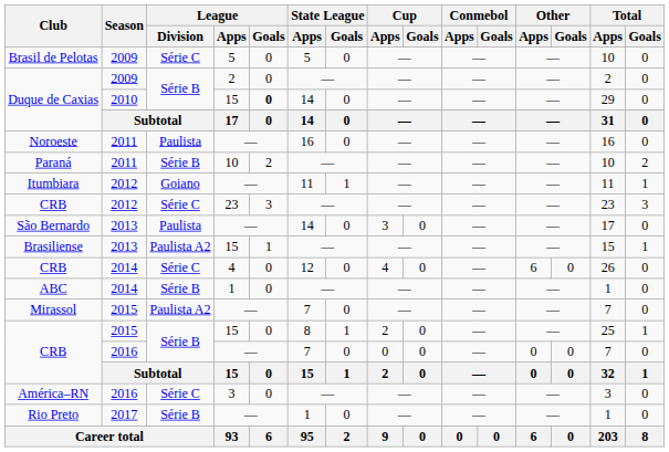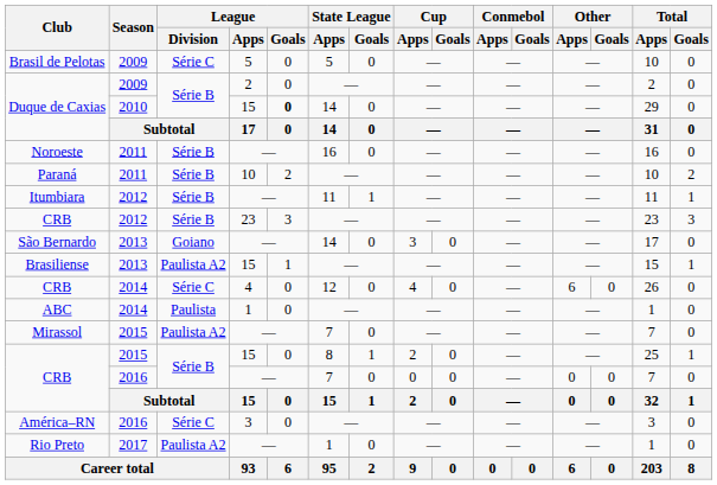 <table class="wikitable" style="text-align: center;">
 <tr>
 <th rowspan="2">Club</th>
 <th rowspan="2">Season</th>
 <th colspan="3">League</th>
 <th colspan="2">State League</th>
 <th colspan="2">Cup</th>
 <th colspan="2">Conmebol</th>
 <th colspan="2">Other</th>
 <th colspan="2">Total</th>
 </tr>
 <tr>
 <th>Division</th>
 <th>Apps</th>
 <th>Goals</th>
 <th>Apps</th>
 <th>Goals</th>
 <th>Apps</th>
 <th>Goals</th>
 <th>Apps</th>
 <th>Goals</th>
 <th>Apps</th>
 <th>Goals</th>
 <th>Apps</th>
 <th>Goals</th>
 </tr>
 <tr>
 <td valign="center"><a href='#'>Brasil de Pelotas</a></td>
 <td><a href='#'>2009</a></td>
 <td><a href='#'>Série C</a></td>
 <td>5</td>
 <td>0</td>
 <td>5</td>
 <td>0</td>
 <td colspan="2">—</td>
 <td colspan="2">—</td>
 <td colspan="2">—</td>
 <td>10</td>
 <td>0</td>
 </tr>
 <tr>
 <td rowspan=3 valign="center"><a href='#'>Duque de Caxias</a></td>
 <td><a href='#'>2009</a></td>
 <td rowspan=2><a href='#'>Série B</a></td>
 <td>2</td>
 <td>0</td>
 <td colspan="2">—</td>
 <td colspan="2">—</td>
 <td colspan="2">—</td>
 <td colspan="2">—</td>
 <td>2</td>
 <td>0</td>
 </tr>
 <tr>
 <td><a href='#'>2010</a></td>
 <td>15</td>
 <td><strong>0</strong></td>
 <td>14</td>
 <td>0</td>
 <td colspan="2">—</td>
 <td colspan="2">—</td>
 <td colspan="2">—</td>
 <td>29</td>
 <td>0</td>
 </tr>
 <tr>
 <th colspan="2"><strong>Subtotal</strong></th>
 <th>17</th>
 <th>0</th>
 <th>14</th>
 <th>0</th>
 <th colspan="2">—</th>
 <th colspan="2">—</th>
 <th colspan="2">—</th>
 <th>31</th>
 <th>0</th>
 </tr>
 <tr>
 <td valign="center"><a href='#'>Noroeste</a></td>
 <td><a href='#'>2011</a></td>
-<td><a href='#'>Paulista</a></td>
+<td><a href='#'>Série B</a></td>
 <td colspan="2">—</td>
 <td>16</td>
 <td>0</td>
 <td colspan="2">—</td>
 <td colspan="2">—</td>
 <td colspan="2">—</td>
 <td>16</td>
 <td>0</td>
 </tr>
 <tr>
 <td valign="center"><a href='#'>Paraná</a></td>
 <td><a href='#'>2011</a></td>
 <td><a href='#'>Série B</a></td>
 <td>10</td>
 <td>2</td>
 <td colspan="2">—</td>
 <td colspan="2">—</td>
 <td colspan="2">—</td>
 <td colspan="2">—</td>
 <td>10</td>
 <td>2</td>
 </tr>
 <tr>
 <td valign="center"><a href='#'>Itumbiara</a></td>
 <td><a href='#'>2012</a></td>
-<td><a href='#'>Goiano</a></td>
+<td><a href='#'>Série B</a></td>
 <td colspan="2">—</td>
 <td>11</td>
 <td>1</td>
 <td colspan="2">—</td>
 <td colspan="2">—</td>
 <td colspan="2">—</td>
 <td>11</td>
 <td>1</td>
 </tr>
 <tr>
 <td valign="center"><a href='#'>CRB</a></td>
 <td><a href='#'>2012</a></td>
-<td><a href='#'>Série C</a></td>
+<td><a href='#'>Série B</a></td>
 <td>23</td>
 <td>3</td>
 <td colspan="2">—</td>
 <td colspan="2">—</td>
 <td colspan="2">—</td>
 <td colspan="2">—</td>
 <td>23</td>
 <td>3</td>
 </tr>
 <tr>
 <td valign="center"><a href='#'>São Bernardo</a></td>
 <td><a href='#'>2013</a></td>
-<td><a href='#'>Paulista</a></td>
+<td><a href='#'>Goiano</a></td>
 <td colspan="2">—</td>
 <td>14</td>
 <td>0</td>
 <td>3</td>
 <td>0</td>
 <td colspan="2">—</td>
 <td colspan="2">—</td>
 <td>17</td>
 <td>0</td>
 </tr>
 <tr>
 <td valign="center"><a href='#'>Brasiliense</a></td>
 <td><a href='#'>2013</a></td>
 <td><a href='#'>Paulista A2</a></td>
 <td>15</td>
 <td>1</td>
 <td colspan="2">—</td>
 <td colspan="2">—</td>
 <td colspan="2">—</td>
 <td colspan="2">—</td>
 <td>15</td>
 <td>1</td>
 </tr>
 <tr>
 <td valign="center"><a href='#'>CRB</a></td>
 <td><a href='#'>2014</a></td>
 <td><a href='#'>Série C</a></td>
 <td>4</td>
 <td>0</td>
 <td>12</td>
 <td>0</td>
 <td>4</td>
 <td>0</td>
 <td colspan="2">—</td>
 <td>6</td>
 <td>0</td>
 <td>26</td>
 <td>0</td>
 </tr>
 <tr>
 <td valign="center"><a href='#'>ABC</a></td>
 <td><a href='#'>2014</a></td>
-<td><a href='#'>Série B</a></td>
+<td><a href='#'>Paulista</a></td>
 <td>1</td>
 <td>0</td>
 <td colspan="2">—</td>
 <td colspan="2">—</td>
 <td colspan="2">—</td>
 <td colspan="2">—</td>
 <td>1</td>
 <td>0</td>
 </tr>
 <tr>
 <td valign="center"><a href='#'>Mirassol</a></td>
 <td><a href='#'>2015</a></td>
 <td><a href='#'>Paulista A2</a></td>
 <td colspan="2">—</td>
 <td>7</td>
 <td>0</td>
 <td colspan="2">—</td>
 <td colspan="2">—</td>
 <td colspan="2">—</td>
 <td>7</td>
 <td>0</td>
 </tr>
 <tr>
 <td rowspan=3 valign="center"><a href='#'>CRB</a></td>
 <td><a href='#'>2015</a></td>
 <td rowspan=2><a href='#'>Série B</a></td>
 <td>15</td>
 <td>0</td>
 <td>8</td>
 <td>1</td>
 <td>2</td>
 <td>0</td>
 <td colspan="2">—</td>
 <td colspan="2">—</td>
 <td>25</td>
 <td>1</td>
 </tr>
 <tr>
 <td><a href='#'>2016</a></td>
 <td colspan="2">—</td>
 <td>7</td>
 <td>0</td>
 <td>0</td>
 <td>0</td>
 <td colspan="2">—</td>
 <td>0</td>
 <td>0</td>
 <td>7</td>
 <td>0</td>
 </tr>
 <tr>
 <th colspan="2"><strong>Subtotal</strong></th>
 <th>15</th>
 <th>0</th>
 <th>15</th>
 <th>1</th>
 <th>2</th>
 <th>0</th>
 <th colspan="2">—</th>
 <th>0</th>
 <th>0</th>
 <th>32</th>
 <th>1</th>
 </tr>
 <tr>
 <td valign="center"><a href='#'>América–RN</a></td>
 <td><a href='#'>2016</a></td>
 <td><a href='#'>Série C</a></td>
 <td>3</td>
 <td>0</td>
 <td colspan="2">—</td>
 <td colspan="2">—</td>
 <td colspan="2">—</td>
 <td colspan="2">—</td>
 <td>3</td>
 <td>0</td>
 </tr>
 <tr>
 <td valign="center"><a href='#'>Rio Preto</a></td>
 <td><a href='#'>2017</a></td>
-<td><a href='#'>Série B</a></td>
+<td><a href='#'>Paulista A2</a></td>
 <td colspan="2">—</td>
 <td>1</td>
 <td>0</td>
 <td colspan="2">—</td>
 <td colspan="2">—</td>
 <td colspan="2">—</td>
 <td>1</td>
 <td>0</td>
 </tr>
 <tr>
 <th colspan="3"><strong>Career total</strong></th>
 <th>93</th>
 <th>6</th>
 <th>95</th>
 <th>2</th>
 <th>9</th>
 <th>0</th>
 <th>0</th>
 <th>0</th>
 <th>6</th>
 <th>0</th>
 <th>203</th>
 <th>8</th>
 </tr>
 </table>
